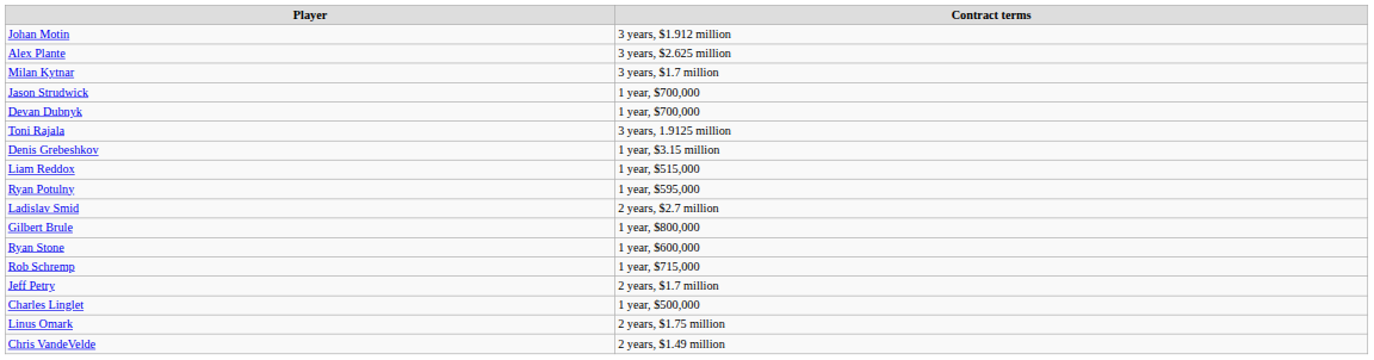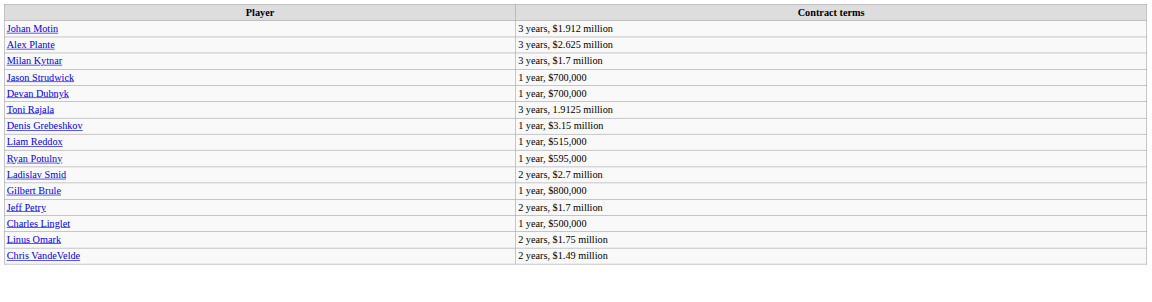 <table class="wikitable" width=90%>
 <tr align="center"  bgcolor="#dddddd">
 <td><strong>Player</strong></td>
 <td><strong>Contract terms</strong></td>
 </tr>
 <tr>
 <td><a href='#'>Johan Motin</a></td>
 <td>3 years, $1.912 million</td>
 </tr>
 <tr>
 <td><a href='#'>Alex Plante</a></td>
 <td>3 years, $2.625 million</td>
 </tr>
 <tr>
 <td><a href='#'>Milan Kytnar</a></td>
 <td>3 years, $1.7 million</td>
 </tr>
 <tr>
 <td><a href='#'>Jason Strudwick</a></td>
 <td>1 year, $700,000</td>
 </tr>
 <tr>
 <td><a href='#'>Devan Dubnyk</a></td>
 <td>1 year, $700,000</td>
 </tr>
 <tr>
 <td><a href='#'>Toni Rajala</a></td>
 <td>3 years, 1.9125 million</td>
 </tr>
 <tr>
 <td><a href='#'>Denis Grebeshkov</a></td>
 <td>1 year, $3.15 million</td>
 </tr>
 <tr>
 <td><a href='#'>Liam Reddox</a></td>
 <td>1 year, $515,000</td>
 </tr>
 <tr>
 <td><a href='#'>Ryan Potulny</a></td>
 <td>1 year, $595,000</td>
 </tr>
 <tr>
 <td><a href='#'>Ladislav Smid</a></td>
 <td>2 years, $2.7 million</td>
 </tr>
 <tr>
 <td><a href='#'>Gilbert Brule</a></td>
 <td>1 year, $800,000</td>
 </tr>
 <tr>
-<td><a href='#'>Ryan Stone</a></td>
-<td>1 year, $600,000</td>
-</tr>
-<tr>
-<td><a href='#'>Rob Schremp</a></td>
-<td>1 year, $715,000</td>
-</tr>
-<tr>
 <td><a href='#'>Jeff Petry</a></td>
 <td>2 years, $1.7 million</td>
 </tr>
 <tr>
 <td><a href='#'>Charles Linglet</a></td>
 <td>1 year, $500,000</td>
 </tr>
 <tr>
 <td><a href='#'>Linus Omark</a></td>
 <td>2 years, $1.75 million</td>
 </tr>
 <tr>
 <td><a href='#'>Chris VandeVelde</a></td>
 <td>2 years, $1.49 million</td>
 </tr>
 </table>
